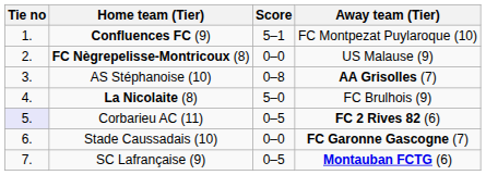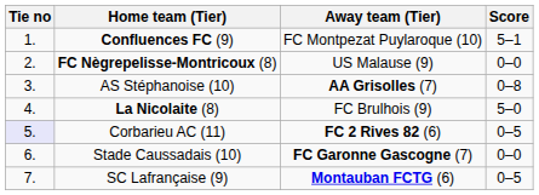 <table class="wikitable" style="text-align: center">
 <tr>
 <th>Tie no</th>
 <th>Home team (Tier)</th>
+<th>Away team (Tier)</th>
 <th>Score</th>
-<th>Away team (Tier)</th>
 </tr>
 <tr>
 <td>1.</td>
 <td><strong>Confluences FC</strong> (9)</td>
+<td>FC Montpezat Puylaroque (10)</td>
 <td>5–1</td>
-<td>FC Montpezat Puylaroque (10)</td>
 </tr>
 <tr>
 <td>2.</td>
 <td><strong>FC Nègrepelisse-Montricoux</strong> (8)</td>
+<td>US Malause (9)</td>
 <td>0–0 </td>
-<td>US Malause (9)</td>
 </tr>
 <tr>
 <td>3.</td>
 <td>AS Stéphanoise (10)</td>
+<td><strong>AA Grisolles</strong> (7)</td>
 <td>0–8</td>
-<td><strong>AA Grisolles</strong> (7)</td>
 </tr>
 <tr>
 <td>4.</td>
 <td><strong>La Nicolaite</strong> (8)</td>
+<td>FC Brulhois (9)</td>
 <td>5–0</td>
-<td>FC Brulhois (9)</td>
 </tr>
 <tr>
 <td style="background: lavender;">5.</td>
 <td>Corbarieu AC (11)</td>
+<td><strong>FC 2 Rives 82</strong> (6)</td>
 <td>0–5</td>
-<td><strong>FC 2 Rives 82</strong> (6)</td>
 </tr>
 <tr>
 <td>6.</td>
 <td>Stade Caussadais (10)</td>
+<td><strong>FC Garonne Gascogne</strong> (7)</td>
 <td>0–0 </td>
-<td><strong>FC Garonne Gascogne</strong> (7)</td>
 </tr>
 <tr>
 <td>7.</td>
 <td>SC Lafrançaise (9)</td>
+<td><strong><a href='#'>Montauban FCTG</a></strong> (6)</td>
 <td>0–5</td>
-<td><strong><a href='#'>Montauban FCTG</a></strong> (6)</td>
 </tr>
 </table>
